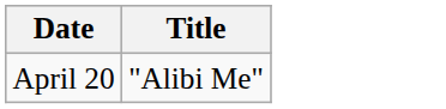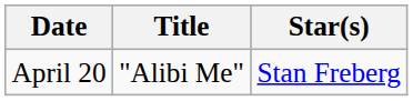 <table class="wikitable">
 <tr>
 <th>Date</th>
 <th>Title</th>
+<th>Star(s)</th>
 </tr>
 <tr>
 <td>April 20</td>
 <td>"Alibi Me"</td>
+<td><a href='#'>Stan Freberg</a></td>
 </tr>
 </table>
